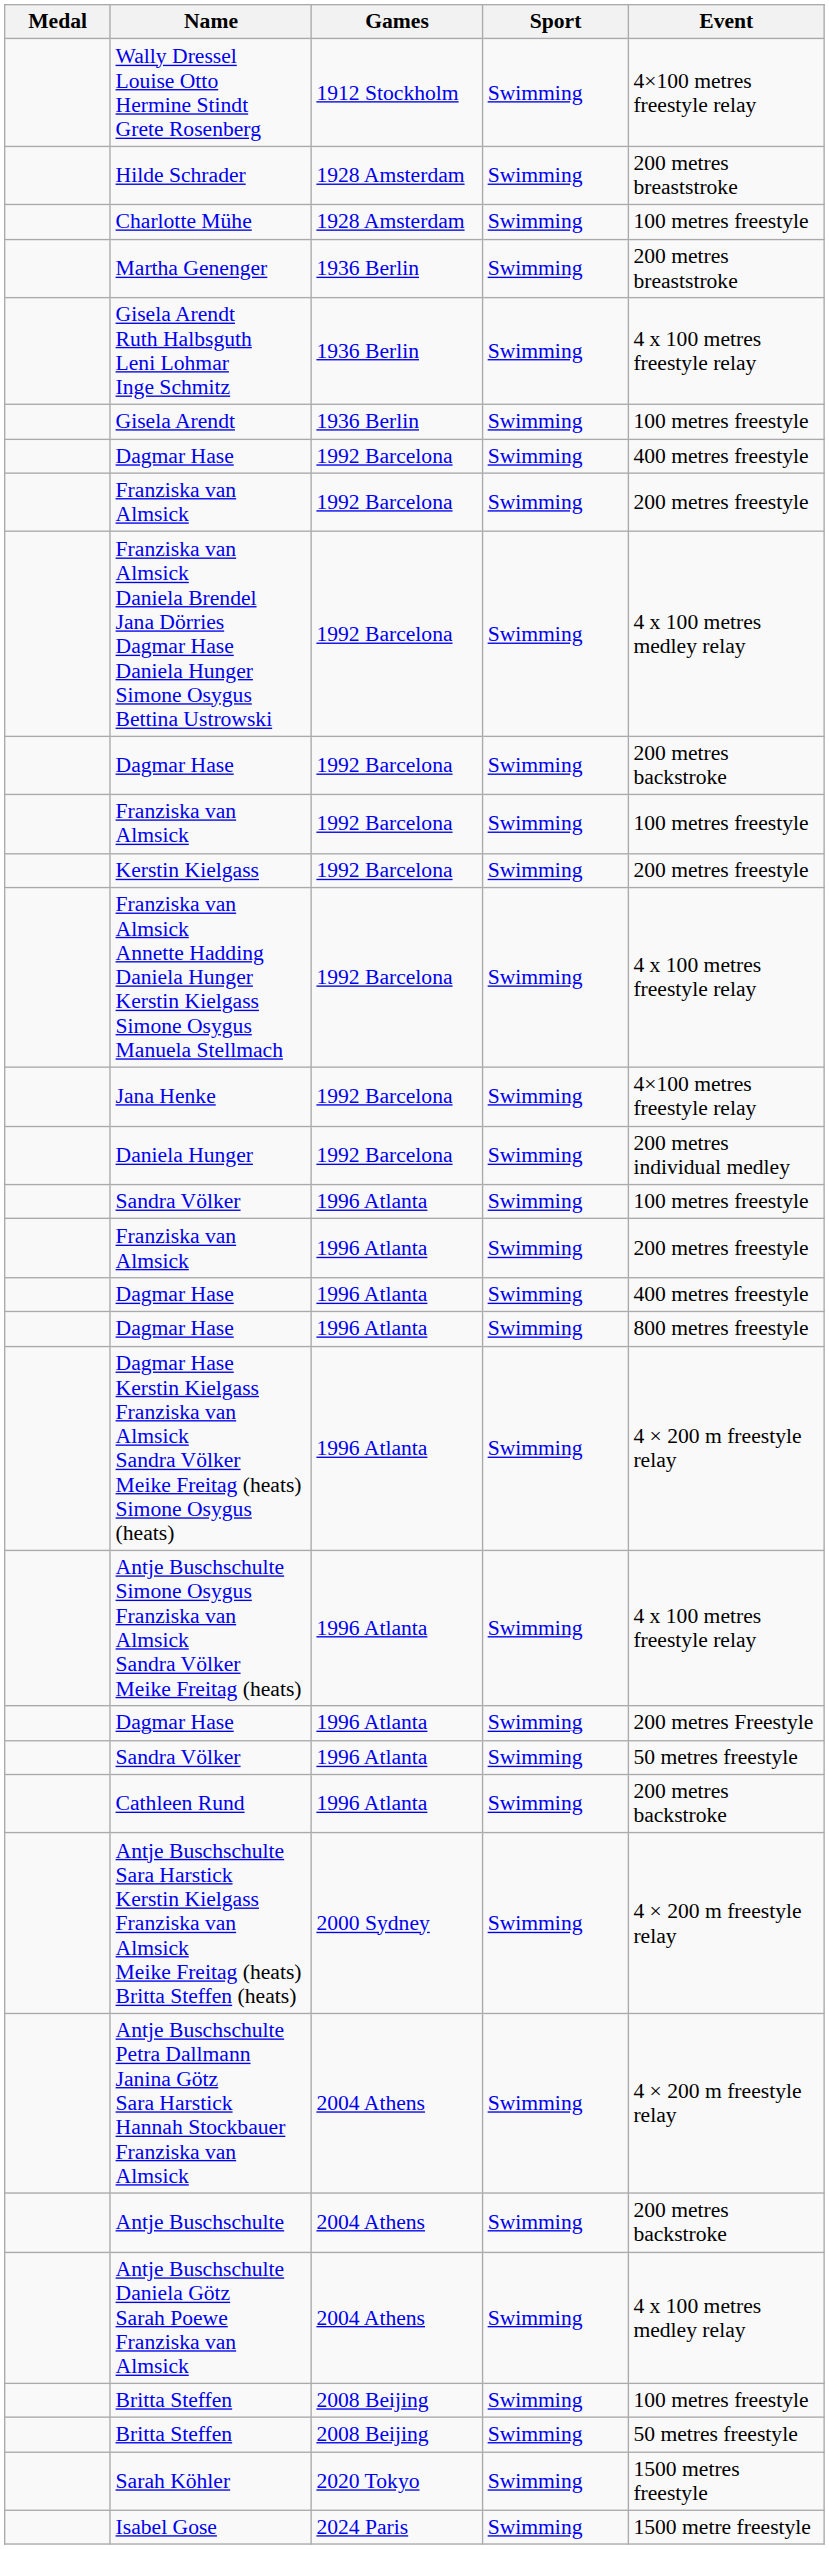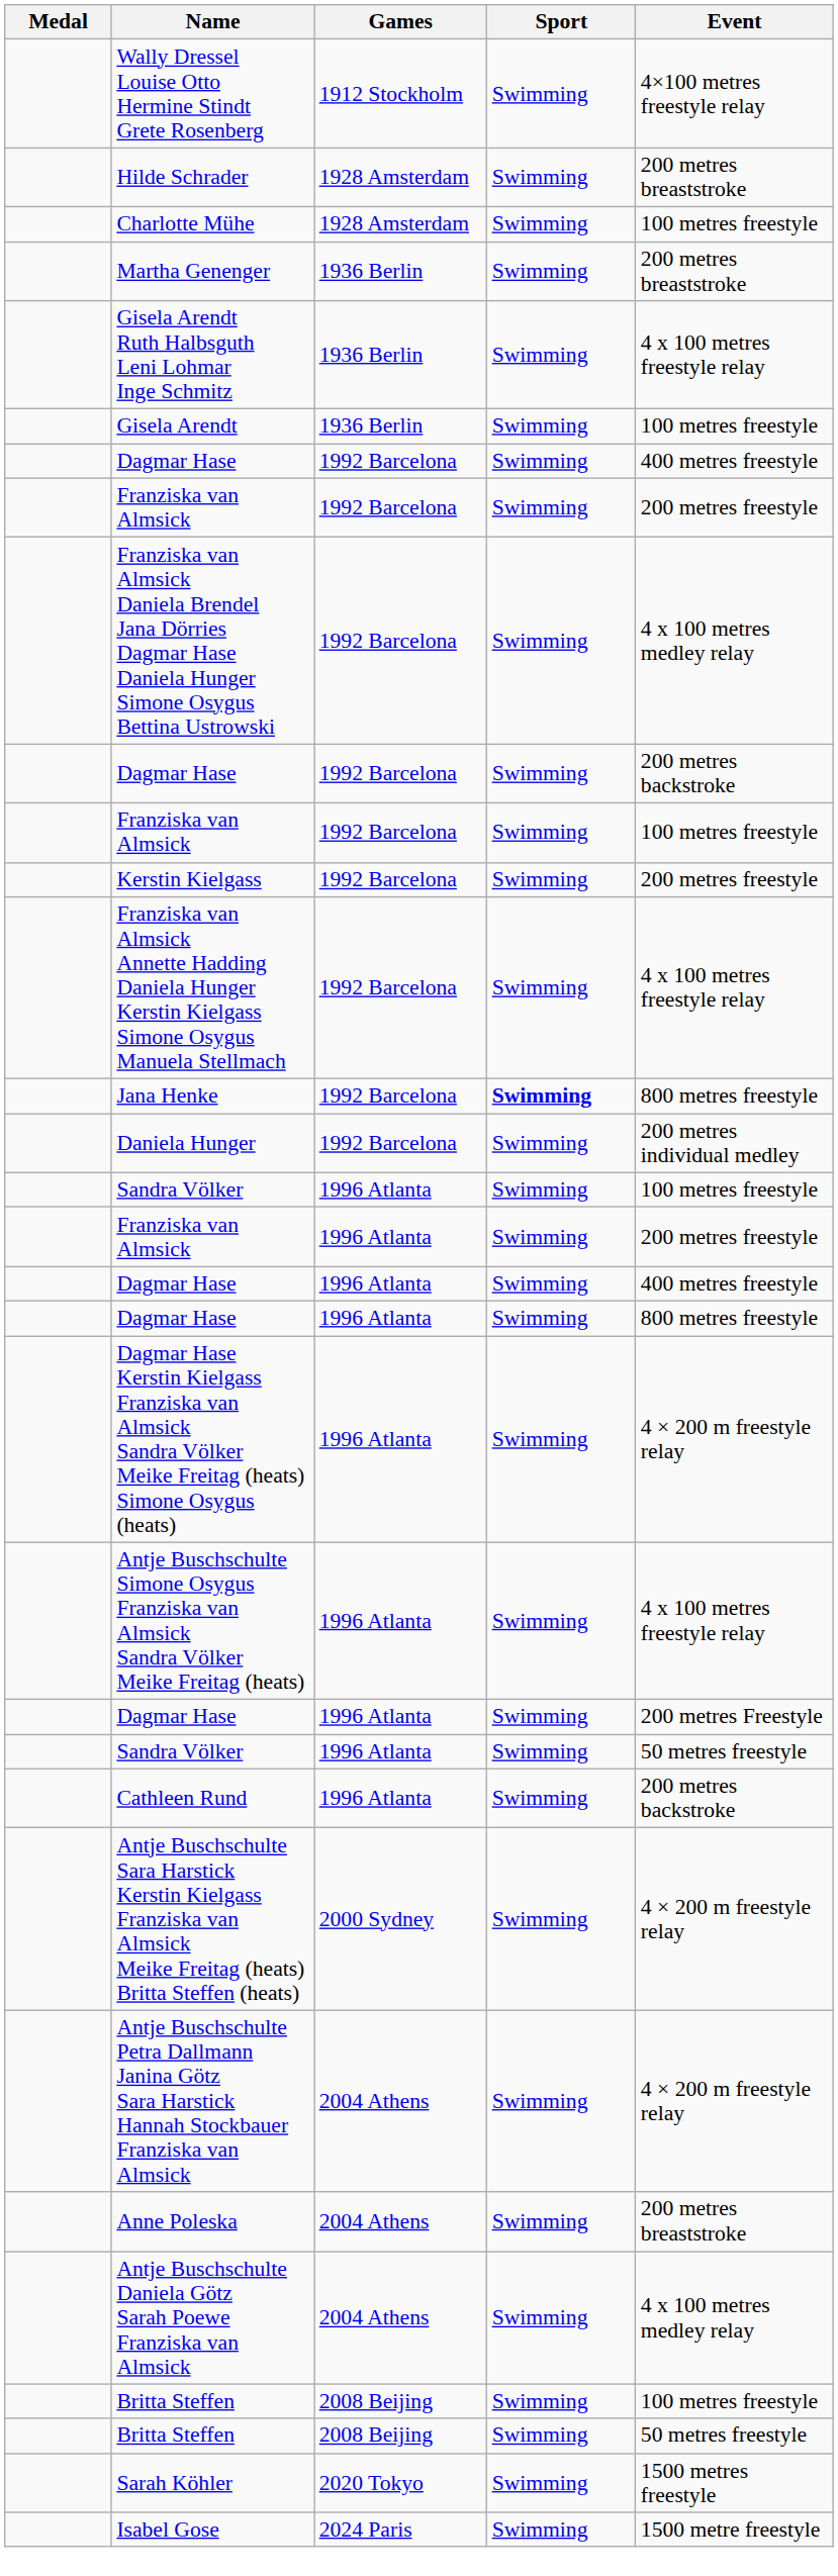 <table class="wikitable sortable">
 <tr>
 <th style="width:6em">Medal</th>
 <th style="width:12em">Name</th>
 <th style="width:10em">Games</th>
 <th style="width:8em">Sport</th>
 <th style="width:12em">Event</th>
 </tr>
 <tr>
 <td></td>
 <td><a href='#'>Wally Dressel</a><br><a href='#'>Louise Otto</a><br><a href='#'>Hermine Stindt</a><br><a href='#'>Grete Rosenberg</a></td>
 <td> <a href='#'>1912 Stockholm</a></td>
 <td> <a href='#'>Swimming</a></td>
 <td>4×100 metres freestyle relay</td>
 </tr>
 <tr>
 <td></td>
 <td><a href='#'>Hilde Schrader</a></td>
 <td> <a href='#'>1928 Amsterdam</a></td>
 <td> <a href='#'>Swimming</a></td>
 <td>200 metres breaststroke</td>
 </tr>
 <tr>
 <td></td>
 <td><a href='#'>Charlotte Mühe</a></td>
 <td> <a href='#'>1928 Amsterdam</a></td>
 <td> <a href='#'>Swimming</a></td>
 <td>100 metres freestyle</td>
 </tr>
 <tr>
 <td></td>
 <td><a href='#'>Martha Genenger</a></td>
 <td> <a href='#'>1936 Berlin</a></td>
 <td> <a href='#'>Swimming</a></td>
 <td>200 metres breaststroke</td>
 </tr>
 <tr>
 <td></td>
 <td><a href='#'>Gisela Arendt</a><br><a href='#'>Ruth Halbsguth</a><br><a href='#'>Leni Lohmar</a><br><a href='#'>Inge Schmitz</a></td>
 <td> <a href='#'>1936 Berlin</a></td>
 <td> <a href='#'>Swimming</a></td>
 <td>4 x 100 metres freestyle relay</td>
 </tr>
 <tr>
 <td></td>
 <td><a href='#'>Gisela Arendt</a></td>
 <td> <a href='#'>1936 Berlin</a></td>
 <td> <a href='#'>Swimming</a></td>
 <td>100 metres freestyle</td>
 </tr>
 <tr>
 <td></td>
 <td><a href='#'>Dagmar Hase</a></td>
 <td> <a href='#'>1992 Barcelona</a></td>
 <td> <a href='#'>Swimming</a></td>
 <td>400 metres freestyle</td>
 </tr>
 <tr>
 <td></td>
 <td><a href='#'>Franziska van Almsick</a></td>
 <td> <a href='#'>1992 Barcelona</a></td>
 <td> <a href='#'>Swimming</a></td>
 <td>200 metres freestyle</td>
 </tr>
 <tr>
 <td></td>
 <td><a href='#'>Franziska van Almsick</a><br><a href='#'>Daniela Brendel</a><br><a href='#'>Jana Dörries</a><br><a href='#'>Dagmar Hase</a><br><a href='#'>Daniela Hunger</a><br><a href='#'>Simone Osygus</a><br><a href='#'>Bettina Ustrowski</a></td>
 <td> <a href='#'>1992 Barcelona</a></td>
 <td> <a href='#'>Swimming</a></td>
 <td>4 x 100 metres medley relay</td>
 </tr>
 <tr>
 <td></td>
 <td><a href='#'>Dagmar Hase</a></td>
 <td> <a href='#'>1992 Barcelona</a></td>
 <td> <a href='#'>Swimming</a></td>
 <td>200 metres backstroke</td>
 </tr>
 <tr>
 <td></td>
 <td><a href='#'>Franziska van Almsick</a></td>
 <td> <a href='#'>1992 Barcelona</a></td>
 <td> <a href='#'>Swimming</a></td>
 <td>100 metres freestyle</td>
 </tr>
 <tr>
 <td></td>
 <td><a href='#'>Kerstin Kielgass</a></td>
 <td> <a href='#'>1992 Barcelona</a></td>
 <td> <a href='#'>Swimming</a></td>
 <td>200 metres freestyle</td>
 </tr>
 <tr>
 <td></td>
 <td><a href='#'>Franziska van Almsick</a><br><a href='#'>Annette Hadding</a><br><a href='#'>Daniela Hunger</a><br><a href='#'>Kerstin Kielgass</a><br><a href='#'>Simone Osygus</a><br><a href='#'>Manuela Stellmach</a></td>
 <td> <a href='#'>1992 Barcelona</a></td>
 <td> <a href='#'>Swimming</a></td>
 <td>4 x 100 metres freestyle relay</td>
 </tr>
 <tr>
 <td></td>
 <td><a href='#'>Jana Henke</a></td>
 <td> <a href='#'>1992 Barcelona</a></td>
-<td> <a href='#'>Swimming</a></td>
-<td>4×100 metres freestyle relay</td>
+<td><strong> <a href='#'>Swimming</a></strong></td>
+<td>800 metres freestyle</td>
 </tr>
 <tr>
 <td></td>
 <td><a href='#'>Daniela Hunger</a></td>
 <td> <a href='#'>1992 Barcelona</a></td>
 <td> <a href='#'>Swimming</a></td>
 <td>200 metres individual medley</td>
 </tr>
 <tr>
 <td></td>
 <td><a href='#'>Sandra Völker</a></td>
 <td> <a href='#'>1996 Atlanta</a></td>
 <td> <a href='#'>Swimming</a></td>
 <td>100 metres freestyle</td>
 </tr>
 <tr>
 <td></td>
 <td><a href='#'>Franziska van Almsick</a></td>
 <td> <a href='#'>1996 Atlanta</a></td>
 <td> <a href='#'>Swimming</a></td>
 <td>200 metres freestyle</td>
 </tr>
 <tr>
 <td></td>
 <td><a href='#'>Dagmar Hase</a></td>
 <td> <a href='#'>1996 Atlanta</a></td>
 <td> <a href='#'>Swimming</a></td>
 <td>400 metres freestyle</td>
 </tr>
 <tr>
 <td></td>
 <td><a href='#'>Dagmar Hase</a></td>
 <td> <a href='#'>1996 Atlanta</a></td>
 <td> <a href='#'>Swimming</a></td>
 <td>800 metres freestyle</td>
 </tr>
 <tr>
 <td></td>
 <td><a href='#'>Dagmar Hase</a><br><a href='#'>Kerstin Kielgass</a><br><a href='#'>Franziska van Almsick</a><br><a href='#'>Sandra Völker</a><br><a href='#'>Meike Freitag</a> (heats)<br><a href='#'>Simone Osygus</a> (heats)</td>
 <td> <a href='#'>1996 Atlanta</a></td>
 <td> <a href='#'>Swimming</a></td>
 <td>4 × 200 m freestyle relay</td>
 </tr>
 <tr>
 <td></td>
 <td><a href='#'>Antje Buschschulte</a><br><a href='#'>Simone Osygus</a><br><a href='#'>Franziska van Almsick</a><br><a href='#'>Sandra Völker</a><br><a href='#'>Meike Freitag</a> (heats)</td>
 <td> <a href='#'>1996 Atlanta</a></td>
 <td> <a href='#'>Swimming</a></td>
 <td>4 x 100 metres freestyle relay</td>
 </tr>
 <tr>
 <td></td>
 <td><a href='#'>Dagmar Hase</a></td>
 <td> <a href='#'>1996 Atlanta</a></td>
 <td> <a href='#'>Swimming</a></td>
 <td>200 metres Freestyle</td>
 </tr>
 <tr>
 <td></td>
 <td><a href='#'>Sandra Völker</a></td>
 <td> <a href='#'>1996 Atlanta</a></td>
 <td> <a href='#'>Swimming</a></td>
 <td>50 metres freestyle</td>
 </tr>
 <tr>
 <td></td>
 <td><a href='#'>Cathleen Rund</a></td>
 <td> <a href='#'>1996 Atlanta</a></td>
 <td> <a href='#'>Swimming</a></td>
 <td>200 metres backstroke</td>
 </tr>
 <tr>
 <td></td>
 <td><a href='#'>Antje Buschschulte</a><br><a href='#'>Sara Harstick</a><br><a href='#'>Kerstin Kielgass</a><br><a href='#'>Franziska van Almsick</a><br><a href='#'>Meike Freitag</a> (heats)<br><a href='#'>Britta Steffen</a> (heats)</td>
 <td> <a href='#'>2000 Sydney</a></td>
 <td> <a href='#'>Swimming</a></td>
 <td>4 × 200 m freestyle relay</td>
 </tr>
 <tr>
 <td></td>
 <td><a href='#'>Antje Buschschulte</a><br><a href='#'>Petra Dallmann</a><br><a href='#'>Janina Götz</a><br><a href='#'>Sara Harstick</a><br><a href='#'>Hannah Stockbauer</a><br><a href='#'>Franziska van Almsick</a></td>
 <td> <a href='#'>2004 Athens</a></td>
 <td> <a href='#'>Swimming</a></td>
 <td>4 × 200 m freestyle relay</td>
 </tr>
 <tr>
 <td></td>
-<td><a href='#'>Antje Buschschulte</a></td>
+<td><a href='#'>Anne Poleska</a></td>
 <td> <a href='#'>2004 Athens</a></td>
 <td> <a href='#'>Swimming</a></td>
-<td>200 metres backstroke</td>
+<td>200 metres breaststroke</td>
 </tr>
 <tr>
 <td></td>
 <td><a href='#'>Antje Buschschulte</a><br><a href='#'>Daniela Götz</a><br><a href='#'>Sarah Poewe</a><br><a href='#'>Franziska van Almsick</a></td>
 <td> <a href='#'>2004 Athens</a></td>
 <td> <a href='#'>Swimming</a></td>
 <td>4 x 100 metres medley relay</td>
 </tr>
 <tr>
 <td></td>
 <td><a href='#'>Britta Steffen</a></td>
 <td> <a href='#'>2008 Beijing</a></td>
 <td> <a href='#'>Swimming</a></td>
 <td>100 metres freestyle</td>
 </tr>
 <tr>
 <td></td>
 <td><a href='#'>Britta Steffen</a></td>
 <td> <a href='#'>2008 Beijing</a></td>
 <td> <a href='#'>Swimming</a></td>
 <td>50 metres freestyle</td>
 </tr>
 <tr>
 <td></td>
 <td><a href='#'>Sarah Köhler</a></td>
 <td> <a href='#'>2020 Tokyo</a></td>
 <td> <a href='#'>Swimming</a></td>
 <td>1500 metres freestyle</td>
 </tr>
 <tr>
 <td></td>
 <td><a href='#'>Isabel Gose</a></td>
 <td> <a href='#'>2024 Paris</a></td>
 <td> <a href='#'>Swimming</a></td>
 <td>1500 metre freestyle</td>
 </tr>
 </table>
